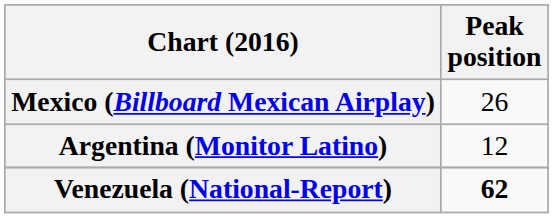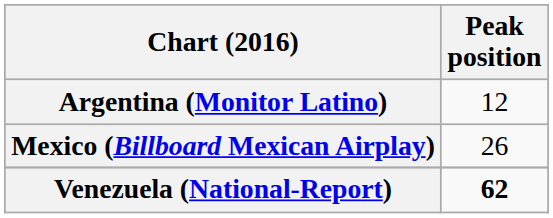 <table class="wikitable sortable plainrowheaders" style="text-align:center">
 <tr>
 <th scope="col">Chart (2016)</th>
 <th scope="col">Peak<br> position</th>
 </tr>
 <tr>
+<th scope="row">Argentina (<a href='#'>Monitor Latino</a>)</th>
+<td>12</td>
+</tr>
+<tr>
 <th scope="row">Mexico (<a href='#'><em>Billboard</em> Mexican Airplay</a>)</th>
 <td>26</td>
-</tr>
-<tr>
-<th scope="row">Argentina (<a href='#'>Monitor Latino</a>)</th>
-<td>12</td>
 </tr>
 <tr>
 </tr>
 <tr>
 </tr>
 <tr>
 </tr>
 <tr>
 <th scope="row">Venezuela (<a href='#'>National-Report</a>)</th>
 <td><strong>62</strong></td>
 </tr>
 </table>
